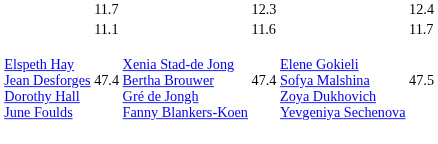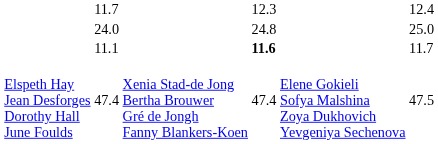 <table>
 <tr>
 <td></td>
 <td></td>
 <td>11.7 </td>
 <td></td>
 <td>12.3</td>
 <td></td>
 <td>12.4</td>
 </tr>
 <tr>
 <td></td>
 <td></td>
+<td>24.0</td>
+<td></td>
+<td>24.8</td>
+<td></td>
+<td>25.0</td>
+</tr>
+<tr>
+<td></td>
+<td></td>
 <td>11.1 </td>
 <td></td>
-<td>11.6</td>
+<td><strong>11.6</strong></td>
 <td></td>
 <td>11.7</td>
 </tr>
 <tr>
 <td></td>
 <td><br><a href='#'>Elspeth Hay</a><br><a href='#'>Jean Desforges</a><br><a href='#'>Dorothy Hall</a><br><a href='#'>June Foulds</a></td>
 <td>47.4</td>
 <td><br><a href='#'>Xenia Stad-de Jong</a><br><a href='#'>Bertha Brouwer</a><br><a href='#'>Gré de Jongh</a><br><a href='#'>Fanny Blankers-Koen</a></td>
 <td>47.4</td>
 <td><br><a href='#'>Elene Gokieli</a><br><a href='#'>Sofya Malshina</a><br><a href='#'>Zoya Dukhovich</a><br><a href='#'>Yevgeniya Sechenova</a></td>
 <td>47.5</td>
 </tr>
 </table>
